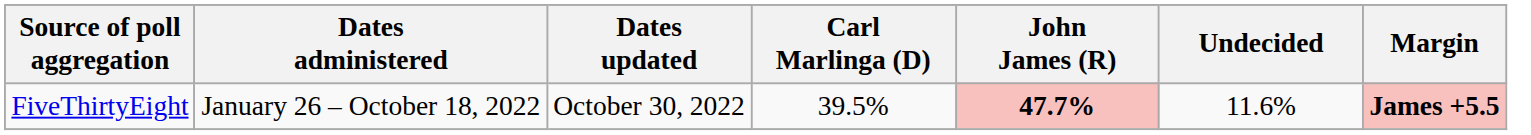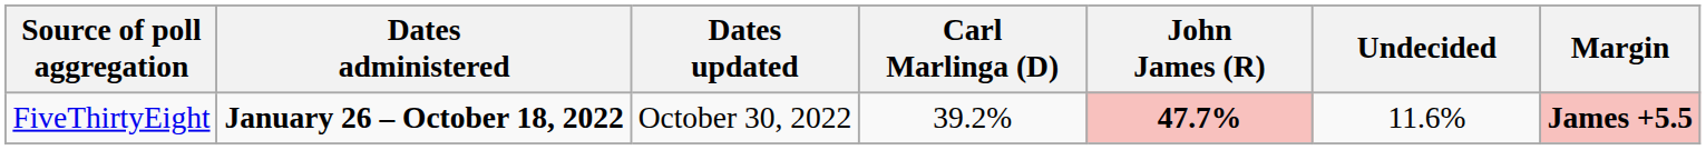 <table class="wikitable sortable" style="text-align:center;font-size:90%;line-height:17px">
 <tr>
 <th>Source of poll<br>aggregation</th>
 <th>Dates<br>administered</th>
 <th>Dates<br>updated</th>
 <th style="width:100px;">Carl<br>Marlinga (D)</th>
 <th style="width:100px;">John<br>James (R)</th>
 <th style="width:100px;">Undecided<br></th>
 <th>Margin</th>
 </tr>
 <tr>
 <td><a href='#'>FiveThirtyEight</a></td>
-<td>January 26 – October 18, 2022</td>
+<td><strong>January 26 – October 18, 2022</strong></td>
 <td>October 30, 2022</td>
-<td>39.5%</td>
+<td>39.2%</td>
 <td style="background: rgb(248, 193, 190);"><strong>47.7%</strong></td>
 <td>11.6%</td>
 <td style="background: rgb(248, 193, 190);"><strong>James +5.5</strong></td>
 </tr>
 </table>
